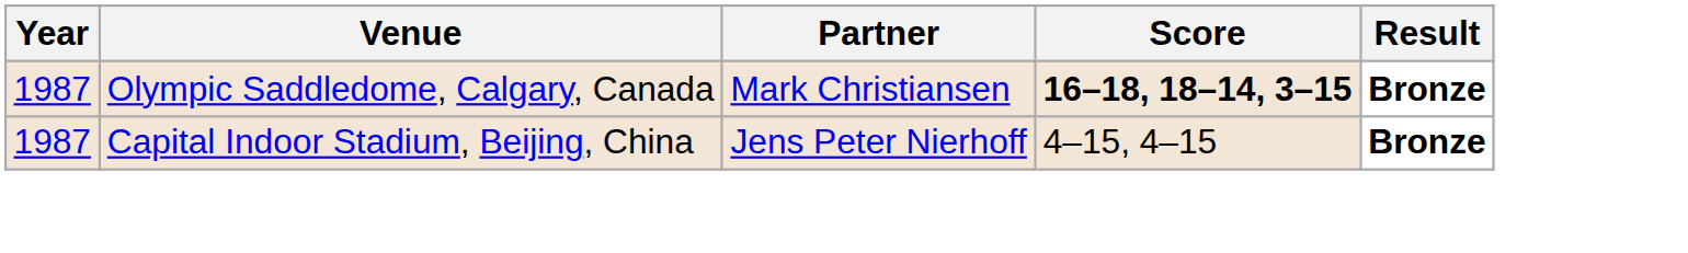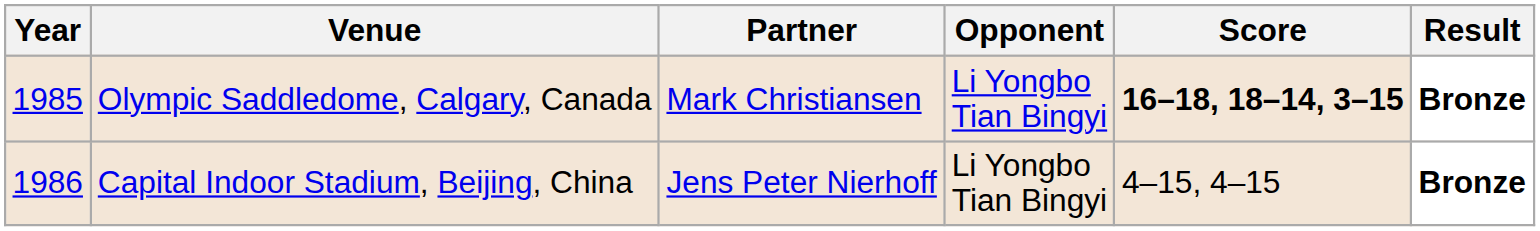 <table class="sortable wikitable" style="font-size: 90%;">
 <tr>
 <th>Year</th>
 <th>Venue</th>
 <th>Partner</th>
+<th>Opponent</th>
 <th>Score</th>
 <th>Result</th>
 </tr>
 <tr style="background:#F3E6D7">
-<td align="center"><a href='#'>1987</a></td>
+<td align="center"><a href='#'>1985</a></td>
 <td align="left"><a href='#'>Olympic Saddledome</a>, <a href='#'>Calgary</a>, Canada</td>
 <td align="left"> <a href='#'>Mark Christiansen</a></td>
+<td align="left"> <a href='#'>Li Yongbo</a><br> <a href='#'>Tian Bingyi</a></td>
 <td align="left"><strong>16–18, 18–14, 3–15</strong></td>
 <td style="text-align:left; background:white"> <strong>Bronze</strong></td>
 </tr>
 <tr style="background:#F3E6D7">
-<td align="center"><a href='#'>1987</a></td>
+<td align="center"><a href='#'>1986</a></td>
 <td align="left"><a href='#'>Capital Indoor Stadium</a>, <a href='#'>Beijing</a>, China</td>
 <td align="left"> <a href='#'>Jens Peter Nierhoff</a></td>
+<td align="left"> Li Yongbo<br> Tian Bingyi</td>
 <td align="left">4–15, 4–15</td>
 <td style="text-align:left; background:white"> <strong>Bronze</strong></td>
 </tr>
 </table>
